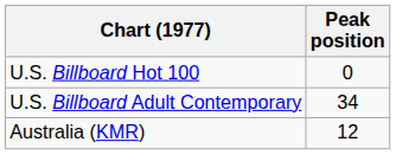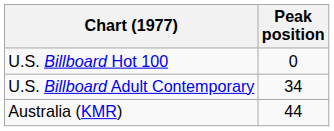 <table class="wikitable sortable">
 <tr>
 <th>Chart (1977)</th>
 <th>Peak<br>position</th>
 </tr>
 <tr>
 <td>U.S. <a href='#'><em>Billboard</em> Hot 100</a></td>
 <td style="text-align:center;">0</td>
 </tr>
 <tr>
 <td>U.S. <a href='#'><em>Billboard</em> Adult Contemporary</a></td>
 <td style="text-align:center;">34</td>
 </tr>
 <tr>
 <td>Australia (<a href='#'>KMR</a>)</td>
-<td style="text-align:center;">12</td>
+<td style="text-align:center;">44</td>
 </tr>
 </table>
